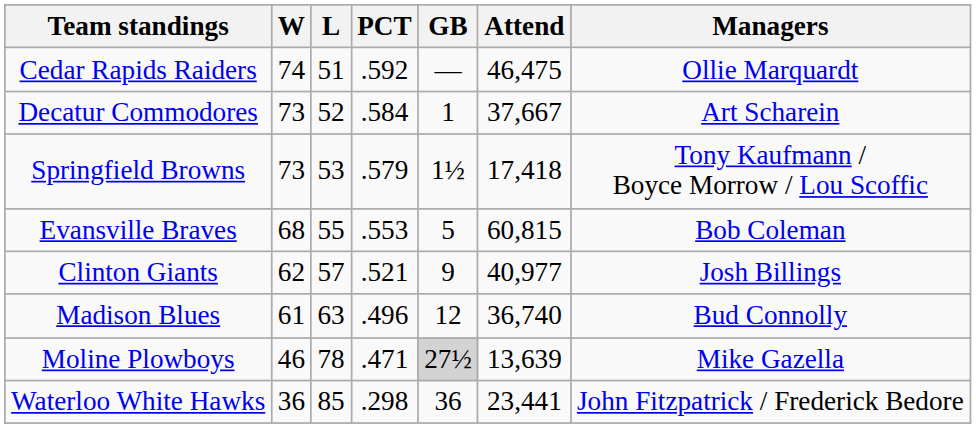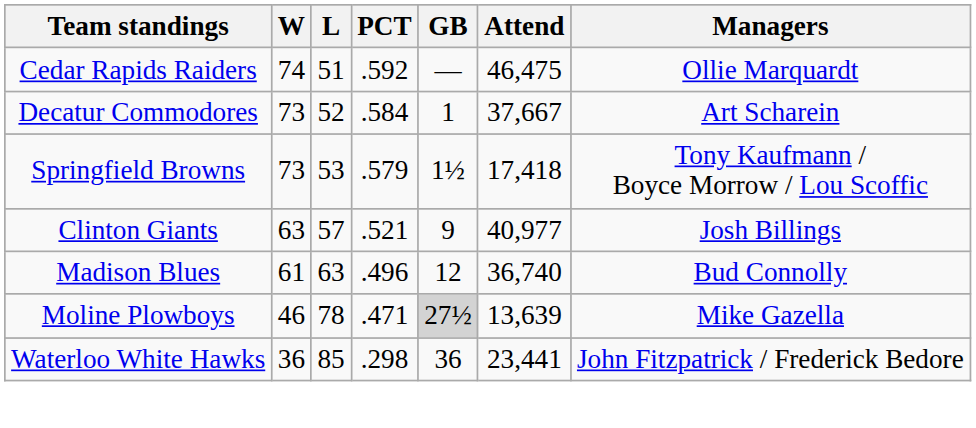 <table class="wikitable" style="text-align:center">
 <tr>
 <th>Team standings</th>
 <th>W</th>
 <th>L</th>
 <th>PCT</th>
 <th>GB</th>
 <th>Attend</th>
 <th>Managers</th>
 </tr>
 <tr align=center>
 <td><a href='#'>Cedar Rapids Raiders</a></td>
 <td>74</td>
 <td>51</td>
 <td>.592</td>
 <td>—</td>
 <td>46,475</td>
 <td><a href='#'>Ollie Marquardt</a></td>
 </tr>
 <tr align=center>
 <td><a href='#'>Decatur Commodores</a></td>
 <td>73</td>
 <td>52</td>
 <td>.584</td>
 <td>1</td>
 <td>37,667</td>
 <td><a href='#'>Art Scharein</a></td>
 </tr>
 <tr align=center>
 <td><a href='#'>Springfield Browns</a></td>
 <td>73</td>
 <td>53</td>
 <td>.579</td>
 <td>1½</td>
 <td>17,418</td>
 <td><a href='#'>Tony Kaufmann</a> /<br> Boyce Morrow / <a href='#'>Lou Scoffic</a></td>
 </tr>
 <tr align=center>
-<td><a href='#'>Evansville Braves</a></td>
-<td>68</td>
-<td>55</td>
-<td>.553</td>
-<td>5</td>
-<td>60,815</td>
-<td><a href='#'>Bob Coleman</a></td>
-</tr>
-<tr align=center>
 <td><a href='#'>Clinton Giants</a></td>
-<td>62</td>
+<td>63</td>
 <td>57</td>
 <td>.521</td>
 <td>9</td>
 <td>40,977</td>
 <td><a href='#'>Josh Billings</a></td>
 </tr>
 <tr align=center>
 <td><a href='#'>Madison Blues</a></td>
 <td>61</td>
 <td>63</td>
 <td>.496</td>
 <td>12</td>
 <td>36,740</td>
 <td><a href='#'>Bud Connolly</a></td>
 </tr>
 <tr align=center>
 <td><a href='#'>Moline Plowboys</a></td>
 <td>46</td>
 <td>78</td>
 <td>.471</td>
 <td style="background: lightgrey;">27½</td>
 <td>13,639</td>
 <td><a href='#'>Mike Gazella</a></td>
 </tr>
 <tr align=center>
 <td><a href='#'>Waterloo White Hawks</a></td>
 <td>36</td>
 <td>85</td>
 <td>.298</td>
 <td>36</td>
 <td>23,441</td>
 <td><a href='#'>John Fitzpatrick</a> / Frederick Bedore</td>
 </tr>
 </table>
